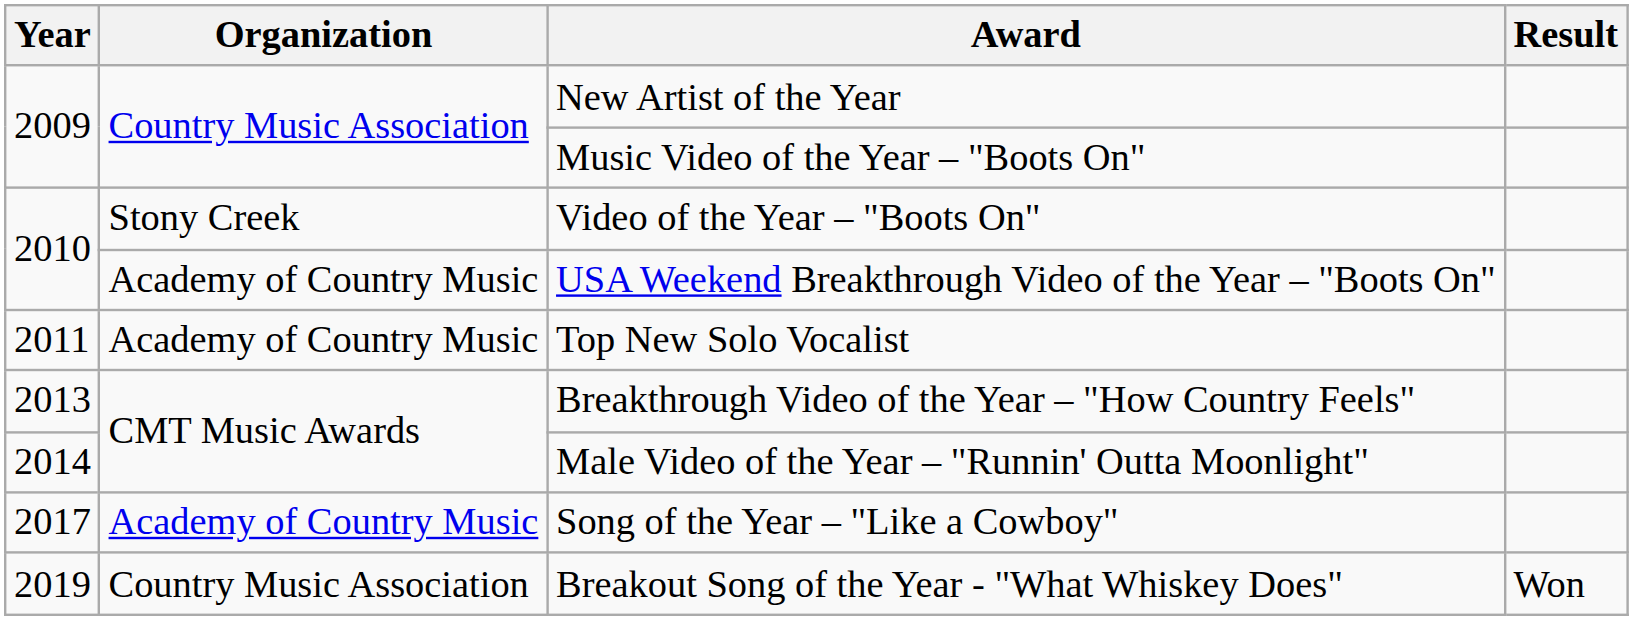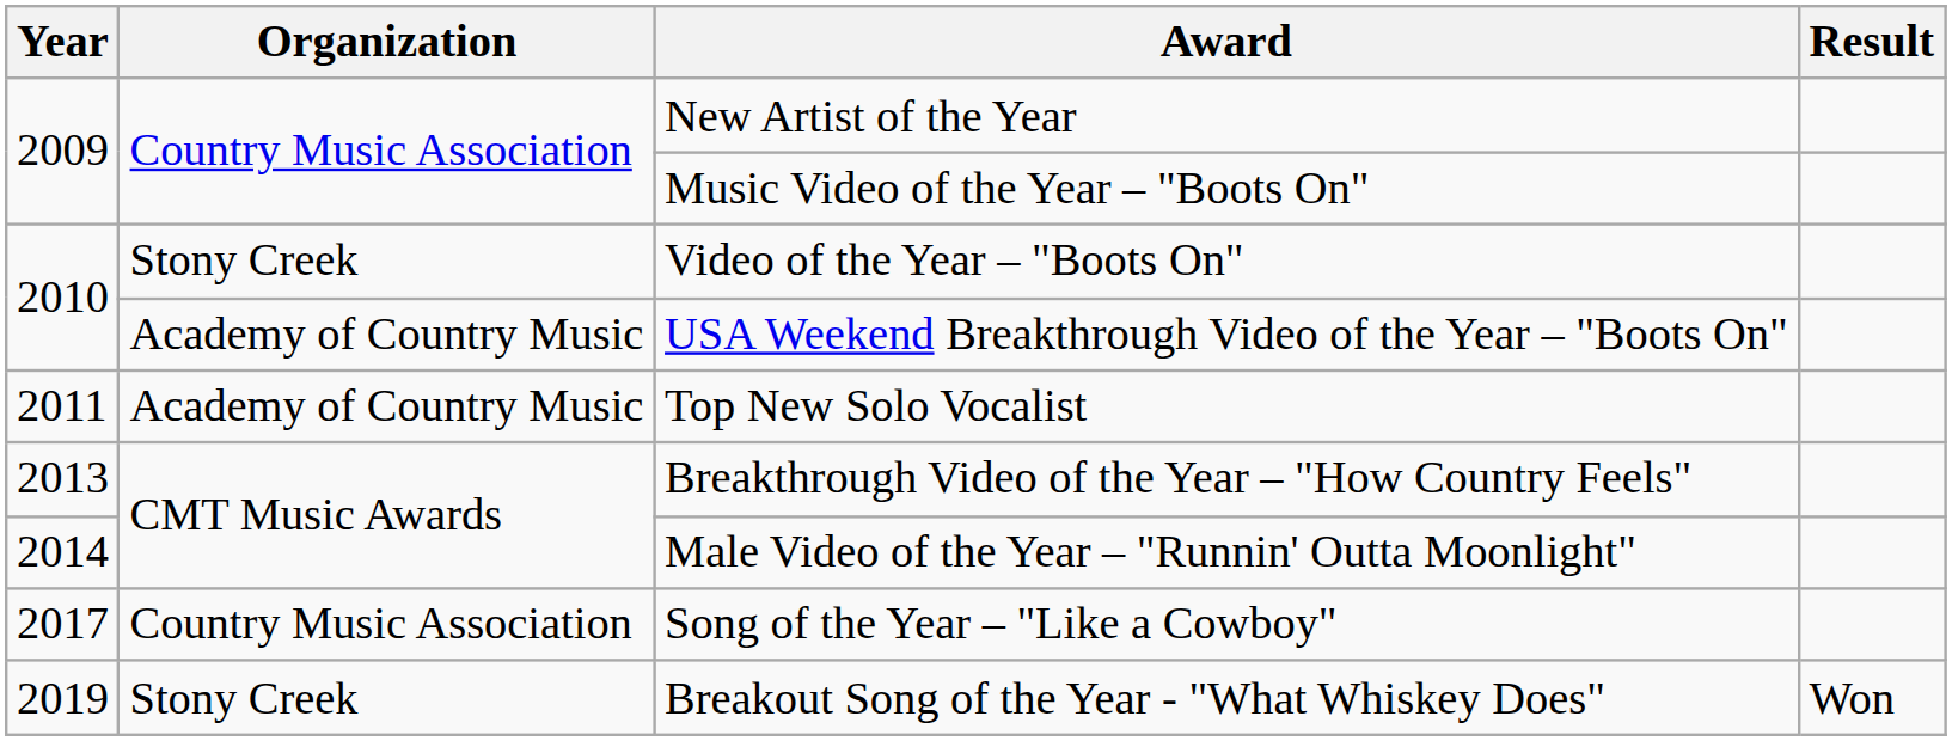 <table class="wikitable">
 <tr>
 <th>Year</th>
 <th>Organization</th>
 <th>Award</th>
 <th>Result</th>
 </tr>
 <tr>
 <td rowspan="2">2009</td>
 <td rowspan="2"><a href='#'>Country Music Association</a></td>
 <td>New Artist of the Year</td>
 <td></td>
 </tr>
 <tr>
 <td>Music Video of the Year – "Boots On"</td>
 <td></td>
 </tr>
 <tr>
 <td rowspan="2">2010</td>
 <td>Stony Creek</td>
 <td>Video of the Year – "Boots On"</td>
 <td></td>
 </tr>
 <tr>
 <td>Academy of Country Music</td>
 <td><a href='#'>USA Weekend</a> Breakthrough Video of the Year – "Boots On"</td>
 <td></td>
 </tr>
 <tr>
 <td>2011</td>
 <td>Academy of Country Music</td>
 <td>Top New Solo Vocalist</td>
 <td></td>
 </tr>
 <tr>
 <td>2013</td>
 <td rowspan="2">CMT Music Awards</td>
 <td>Breakthrough Video of the Year – "How Country Feels"</td>
 <td></td>
 </tr>
 <tr>
 <td>2014</td>
 <td>Male Video of the Year – "Runnin' Outta Moonlight"</td>
 <td></td>
 </tr>
 <tr>
 <td>2017</td>
-<td><a href='#'>Academy of Country Music</a></td>
+<td>Country Music Association</td>
 <td>Song of the Year – "Like a Cowboy"</td>
 <td></td>
 </tr>
 <tr>
 <td>2019</td>
-<td>Country Music Association</td>
+<td>Stony Creek</td>
 <td>Breakout Song of the Year - "What Whiskey Does"</td>
 <td>Won</td>
 </tr>
 </table>
